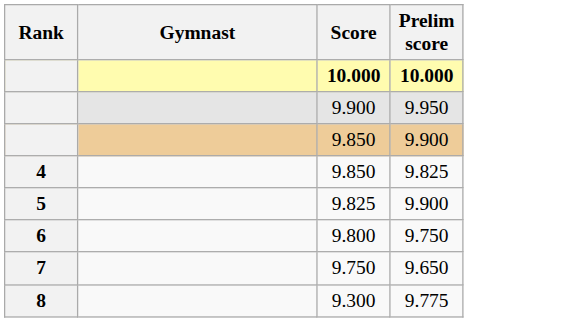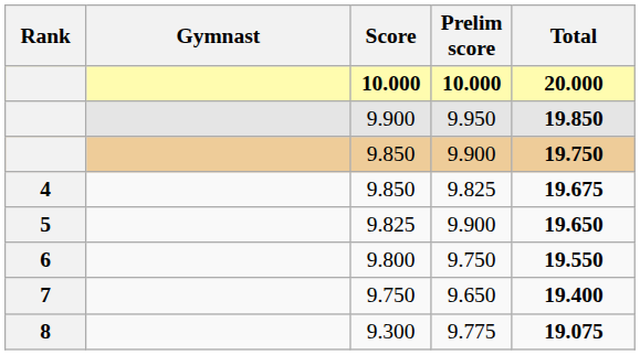 <table class="wikitable sortable" style="text-align:center; font-size:95%">
 <tr>
 <th scope="col" style="width:50px;">Rank</th>
 <th scope="col" style="width:180px;">Gymnast</th>
 <th scope="col" style="width:50px;">Score</th>
 <th scope="col" style="width:50px;">Prelim score</th>
+<th scope="col" style="width:80px;">Total</th>
 </tr>
 <tr style="background:#fffcaf;">
 <th scope=row style="text-align:center"></th>
 <td style="text-align:left;"></td>
 <td><strong>10.000</strong></td>
 <td><strong>10.000</strong></td>
+<td><strong>20.000</strong></td>
 </tr>
 <tr style="background:#e5e5e5;">
 <th scope=row style="text-align:center"></th>
 <td align=left></td>
 <td>9.900</td>
 <td>9.950</td>
+<td><strong>19.850</strong></td>
 </tr>
 <tr style="background:#ec9;">
 <th scope=row style="text-align:center"></th>
 <td align=left></td>
 <td>9.850</td>
 <td>9.900</td>
+<td><strong>19.750</strong></td>
 </tr>
 <tr>
 <th>4</th>
 <td align=left></td>
 <td>9.850</td>
 <td>9.825</td>
+<td><strong>19.675</strong></td>
 </tr>
 <tr>
 <th>5</th>
 <td align=left></td>
 <td>9.825</td>
 <td>9.900</td>
+<td><strong>19.650</strong></td>
 </tr>
 <tr>
 <th>6</th>
 <td align=left></td>
 <td>9.800</td>
 <td>9.750</td>
+<td><strong>19.550</strong></td>
 </tr>
 <tr>
 <th>7</th>
 <td align=left></td>
 <td>9.750</td>
 <td>9.650</td>
+<td><strong>19.400</strong></td>
 </tr>
 <tr>
 <th>8</th>
 <td align=left></td>
 <td>9.300</td>
 <td>9.775</td>
+<td><strong>19.075</strong></td>
 </tr>
 </table>
